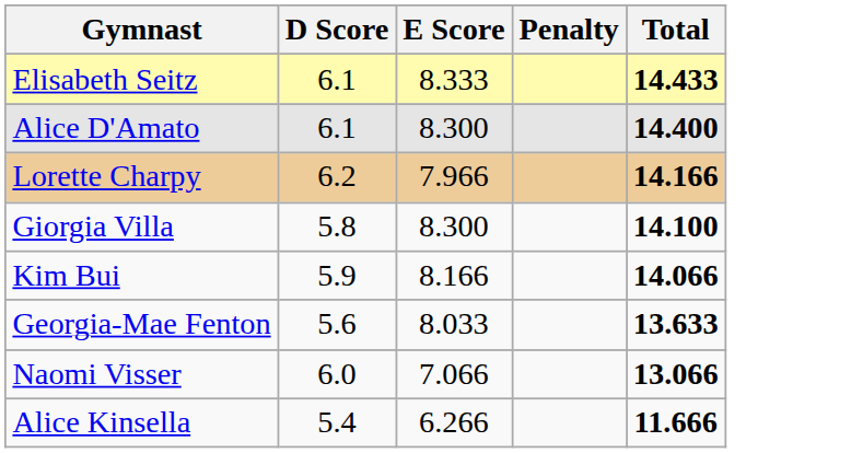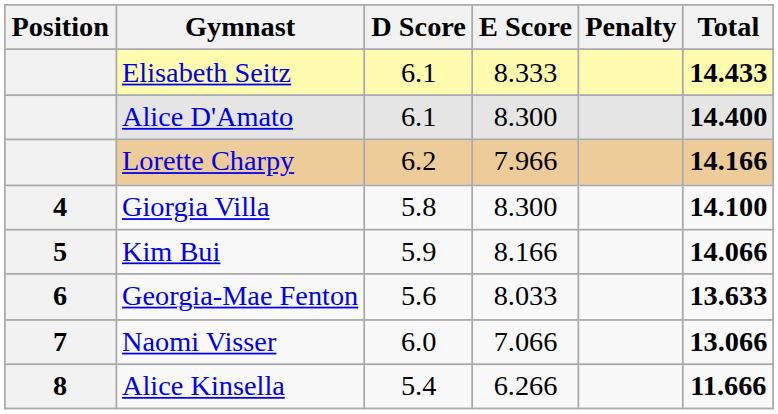 <table style="text-align:center;" class="wikitable sortable">
 <tr>
+<th>Position</th>
 <th>Gymnast</th>
 <th>D Score</th>
 <th>E Score</th>
 <th>Penalty</th>
 <th>Total</th>
 </tr>
 <tr style="background:#fffcaf;">
+<th scope="row" style="text-align:center"></th>
 <td style="text-align:left;"> <a href='#'>Elisabeth Seitz</a></td>
 <td>6.1</td>
 <td>8.333</td>
 <td></td>
 <td><strong>14.433</strong></td>
 </tr>
 <tr style="background:#e5e5e5;">
+<th scope="row" style="text-align:center"></th>
 <td style="text-align:left;"> <a href='#'>Alice D'Amato</a></td>
 <td>6.1</td>
 <td>8.300</td>
 <td></td>
 <td><strong>14.400</strong></td>
 </tr>
 <tr style="background:#ec9;">
+<th scope="row" style="text-align:center"></th>
 <td style="text-align:left;"> <a href='#'>Lorette Charpy</a></td>
 <td>6.2</td>
 <td>7.966</td>
 <td></td>
 <td><strong>14.166</strong></td>
 </tr>
 <tr>
+<th>4</th>
 <td style="text-align:left;"> <a href='#'>Giorgia Villa</a></td>
 <td>5.8</td>
 <td>8.300</td>
 <td></td>
 <td><strong>14.100</strong></td>
 </tr>
 <tr>
+<th>5</th>
 <td style="text-align:left;"> <a href='#'>Kim Bui</a></td>
 <td>5.9</td>
 <td>8.166</td>
 <td></td>
 <td><strong>14.066</strong></td>
 </tr>
 <tr>
+<th>6</th>
 <td style="text-align:left;"> <a href='#'>Georgia-Mae Fenton</a></td>
 <td>5.6</td>
 <td>8.033</td>
 <td></td>
 <td><strong>13.633</strong></td>
 </tr>
 <tr>
+<th>7</th>
 <td style="text-align:left;"> <a href='#'>Naomi Visser</a></td>
 <td>6.0</td>
 <td>7.066</td>
 <td></td>
 <td><strong>13.066</strong></td>
 </tr>
 <tr>
+<th>8</th>
 <td style="text-align:left;"> <a href='#'>Alice Kinsella</a></td>
 <td>5.4</td>
 <td>6.266</td>
 <td></td>
 <td><strong>11.666</strong></td>
 </tr>
 </table>
